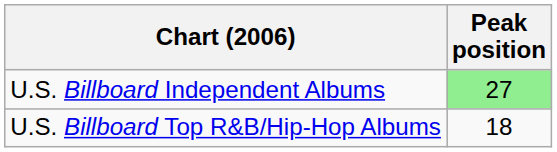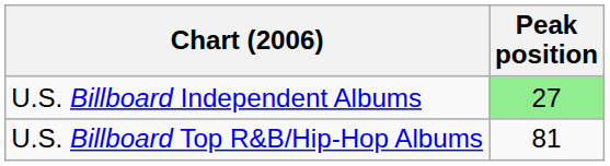 <table class="wikitable sortable">
 <tr>
 <th align="left">Chart (2006)</th>
 <th align="left">Peak<br>position</th>
 </tr>
 <tr>
 <td align="left">U.S. <a href='#'><em>Billboard</em> Independent Albums</a></td>
 <td align="center" style="background: lightgreen;">27</td>
 </tr>
 <tr>
 <td align="left">U.S. <a href='#'><em>Billboard</em> Top R&B/Hip-Hop Albums</a></td>
-<td align="center">18</td>
+<td align="center">81</td>
 </tr>
 </table>
